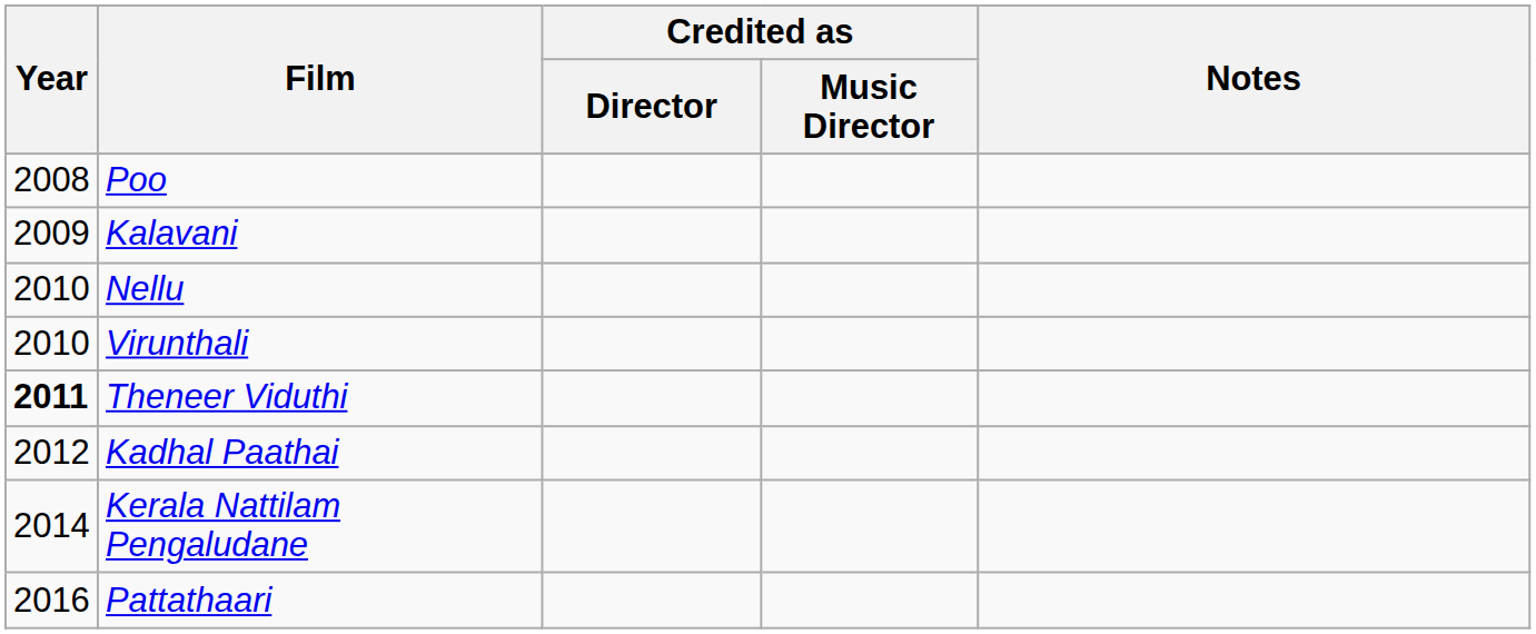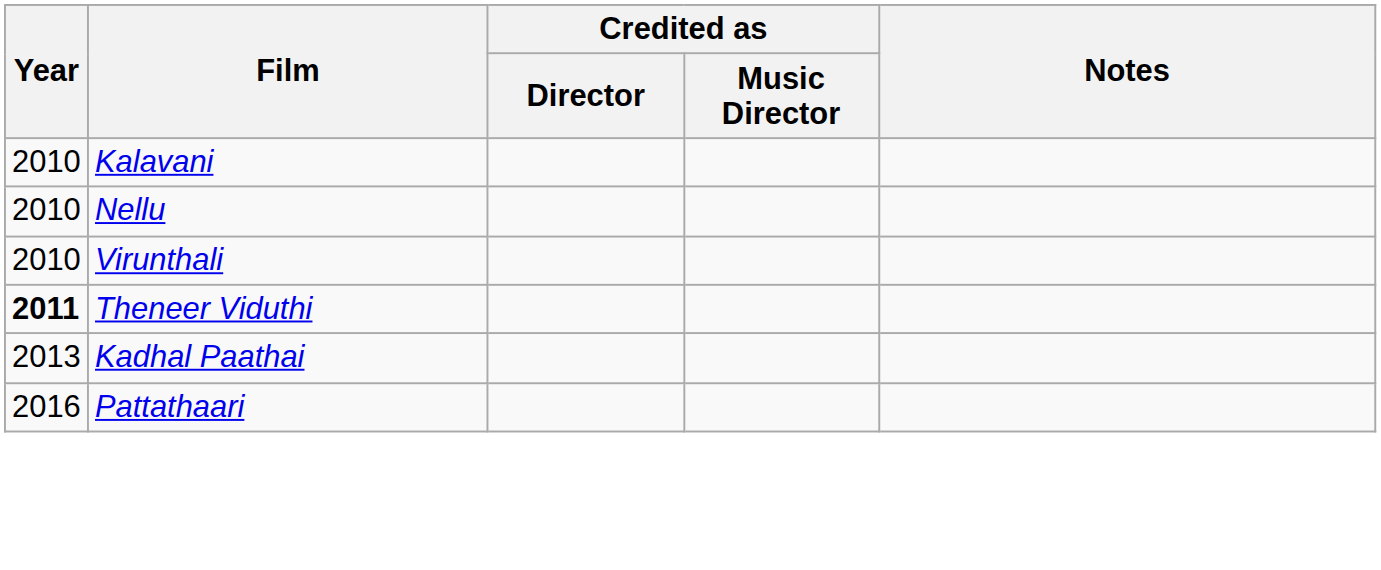 <table class="wikitable sortable">
 <tr>
 <th rowspan="2" style="width:35px;">Year</th>
 <th rowspan="2" style="width:200px;">Film</th>
 <th colspan="2" style="width:195px;">Credited as</th>
 <th rowspan="2"  style="text-align:center; width:250px;" class="unsortable">Notes</th>
 </tr>
 <tr>
 <th style="width:65px;">Director</th>
 <th width=65>Music Director</th>
 </tr>
 <tr>
-<td>2008</td>
-<td><em><a href='#'>Poo</a></em></td>
-<td style="text-align:center;"></td>
-<td style="text-align:center;"></td>
-<td></td>
-</tr>
-<tr>
-<td>2009</td>
+<td>2010</td>
 <td><em><a href='#'>Kalavani</a></em></td>
 <td style="text-align:center;"></td>
 <td style="text-align:center;"></td>
 <td></td>
 </tr>
 <tr>
 <td>2010</td>
 <td><em><a href='#'>Nellu</a></em></td>
 <td style="text-align:center;"></td>
 <td style="text-align:center;"></td>
 <td></td>
 </tr>
 <tr>
 <td>2010</td>
 <td><em><a href='#'>Virunthali</a></em></td>
 <td style="text-align:center;"></td>
 <td style="text-align:center;"></td>
 <td></td>
 </tr>
 <tr>
 <td><strong>2011</strong></td>
 <td><em><a href='#'>Theneer Viduthi</a></em></td>
 <td style="text-align:center;"></td>
 <td style="text-align:center;"></td>
 <td></td>
 </tr>
 <tr>
-<td>2012</td>
+<td>2013</td>
 <td><em><a href='#'>Kadhal Paathai</a></em></td>
-<td style="text-align:center;"></td>
-<td style="text-align:center;"></td>
-<td></td>
-</tr>
-<tr>
-<td>2014</td>
-<td><em><a href='#'>Kerala Nattilam Pengaludane</a></em></td>
 <td style="text-align:center;"></td>
 <td style="text-align:center;"></td>
 <td></td>
 </tr>
 <tr>
 <td>2016</td>
 <td><em><a href='#'>Pattathaari</a></em></td>
 <td style="text-align:center;"></td>
 <td style="text-align:center;"></td>
 <td></td>
 </tr>
 </table>
